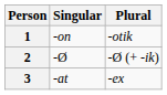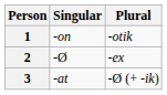 <table class="wikitable">
 <tr>
 <th>Person</th>
 <th>Singular</th>
 <th>Plural</th>
 </tr>
 <tr>
 <th>1</th>
 <td><em>-on</em></td>
 <td><em>-otik</em></td>
 </tr>
 <tr>
 <th>2</th>
 <td>-Ø</td>
-<td>-Ø (+ <em>-ik</em>)</td>
+<td><em>-ex</em></td>
 </tr>
 <tr>
 <th>3</th>
 <td><em>-at</em></td>
-<td><em>-ex</em></td>
+<td>-Ø (+ <em>-ik</em>)</td>
 </tr>
 </table>
